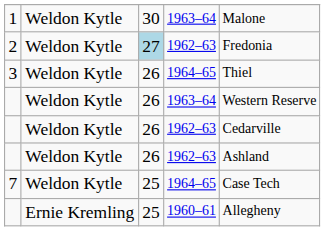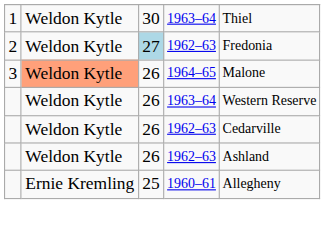 <table class="wikitable">
 <tr>
 </tr>
 <tr>
 <td>1</td>
 <td>Weldon Kytle</td>
 <td>30</td>
 <td style="font-size:80%;"><a href='#'>1963–64</a></td>
-<td style="font-size:80%;">Malone</td>
+<td style="font-size:80%;">Thiel</td>
 </tr>
 <tr>
 <td>2</td>
 <td>Weldon Kytle</td>
 <td style="background: lightblue;">27</td>
 <td style="font-size:80%;"><a href='#'>1962–63</a></td>
 <td style="font-size:80%;">Fredonia</td>
 </tr>
 <tr>
 <td>3</td>
-<td>Weldon Kytle</td>
+<td style="background: lightsalmon;">Weldon Kytle</td>
 <td>26</td>
 <td style="font-size:80%;"><a href='#'>1964–65</a></td>
-<td style="font-size:80%;">Thiel</td>
+<td style="font-size:80%;">Malone</td>
 </tr>
 <tr>
 <td></td>
 <td>Weldon Kytle</td>
 <td>26</td>
 <td style="font-size:80%;"><a href='#'>1963–64</a></td>
 <td style="font-size:80%;">Western Reserve</td>
 </tr>
 <tr>
 <td></td>
 <td>Weldon Kytle</td>
 <td>26</td>
 <td style="font-size:80%;"><a href='#'>1962–63</a></td>
 <td style="font-size:80%;">Cedarville</td>
 </tr>
 <tr>
 <td></td>
 <td>Weldon Kytle</td>
 <td>26</td>
 <td style="font-size:80%;"><a href='#'>1962–63</a></td>
 <td style="font-size:80%;">Ashland</td>
 </tr>
 <tr>
-<td>7</td>
-<td>Weldon Kytle</td>
-<td>25</td>
-<td style="font-size:80%;"><a href='#'>1964–65</a></td>
-<td style="font-size:80%;">Case Tech</td>
-</tr>
-<tr>
 <td></td>
 <td>Ernie Kremling</td>
 <td>25</td>
 <td style="font-size:80%;"><a href='#'>1960–61</a></td>
 <td style="font-size:80%;">Allegheny</td>
 </tr>
 </table>
